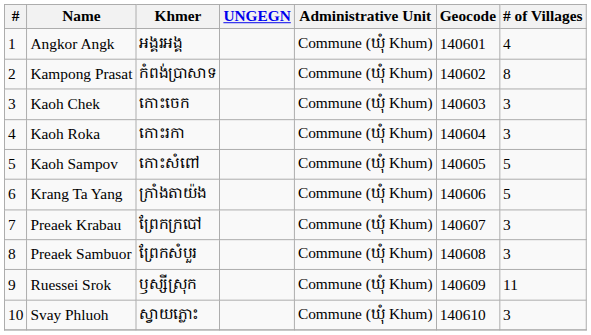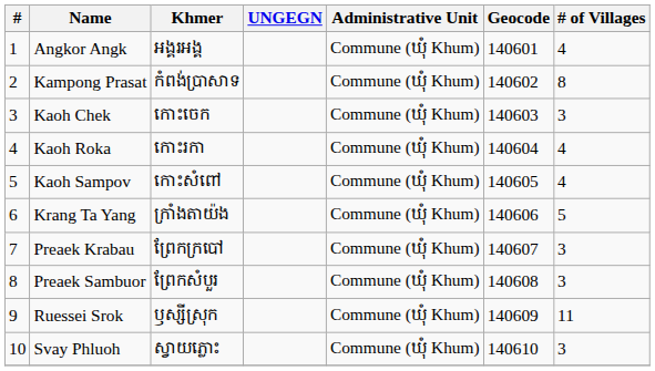 <table class="wikitable sortable">
 <tr>
 <th>#</th>
 <th>Name</th>
 <th>Khmer</th>
 <th><a href='#'>UNGEGN</a></th>
 <th>Administrative Unit</th>
 <th>Geocode</th>
 <th># of Villages</th>
 </tr>
 <tr>
 <td>1</td>
 <td>Angkor Angk</td>
 <td>អង្គរអង្គ</td>
 <td></td>
 <td>Commune (ឃុំ Khum)</td>
 <td>140601</td>
 <td>4</td>
 </tr>
 <tr>
 <td>2</td>
 <td>Kampong Prasat</td>
 <td>កំពង់ប្រាសាទ</td>
 <td></td>
 <td>Commune (ឃុំ Khum)</td>
 <td>140602</td>
 <td>8</td>
 </tr>
 <tr>
 <td>3</td>
 <td>Kaoh Chek</td>
 <td>កោះចេក</td>
 <td></td>
 <td>Commune (ឃុំ Khum)</td>
 <td>140603</td>
 <td>3</td>
 </tr>
 <tr>
 <td>4</td>
 <td>Kaoh Roka</td>
 <td>កោះរកា</td>
 <td></td>
 <td>Commune (ឃុំ Khum)</td>
 <td>140604</td>
-<td>3</td>
+<td>4</td>
 </tr>
 <tr>
 <td>5</td>
 <td>Kaoh Sampov</td>
 <td>កោះសំពៅ</td>
 <td></td>
 <td>Commune (ឃុំ Khum)</td>
 <td>140605</td>
-<td>5</td>
+<td>4</td>
 </tr>
 <tr>
 <td>6</td>
 <td>Krang Ta Yang</td>
 <td>ក្រាំងតាយ៉ង</td>
 <td></td>
 <td>Commune (ឃុំ Khum)</td>
 <td>140606</td>
 <td>5</td>
 </tr>
 <tr>
 <td>7</td>
 <td>Preaek Krabau</td>
 <td>ព្រែកក្របៅ</td>
 <td></td>
 <td>Commune (ឃុំ Khum)</td>
 <td>140607</td>
 <td>3</td>
 </tr>
 <tr>
 <td>8</td>
 <td>Preaek Sambuor</td>
 <td>ព្រែកសំបួរ</td>
 <td></td>
 <td>Commune (ឃុំ Khum)</td>
 <td>140608</td>
 <td>3</td>
 </tr>
 <tr>
 <td>9</td>
 <td>Ruessei Srok</td>
 <td>ឫស្សីស្រុក</td>
 <td></td>
 <td>Commune (ឃុំ Khum)</td>
 <td>140609</td>
 <td>11</td>
 </tr>
 <tr>
 <td>10</td>
 <td>Svay Phluoh</td>
 <td>ស្វាយភ្លោះ</td>
 <td></td>
 <td>Commune (ឃុំ Khum)</td>
 <td>140610</td>
 <td>3</td>
 </tr>
 <tr>
 </tr>
 </table>
